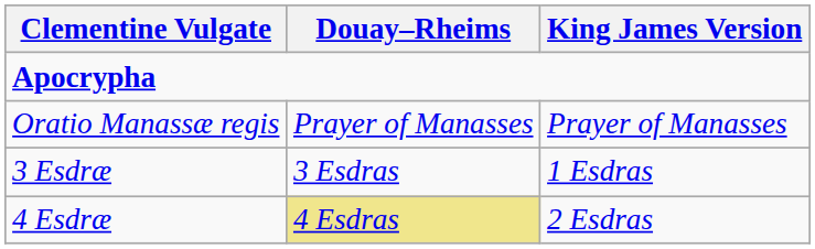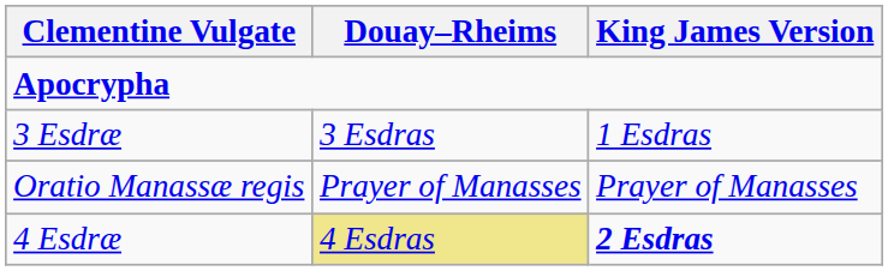 <table class=wikitable>
 <tr>
 <th><a href='#'>Clementine Vulgate</a></th>
 <th><a href='#'>Douay–Rheims</a></th>
 <th><a href='#'>King James Version</a></th>
 </tr>
 <tr>
 <td colspan="3" rowspan="1"><strong><a href='#'>Apocrypha</a></strong></td>
 </tr>
 <tr>
+<td><em><a href='#'>3 Esdræ</a></em></td>
+<td><em><a href='#'>3 Esdras</a></em></td>
+<td><em><a href='#'>1 Esdras</a></em></td>
+</tr>
+<tr>
 <td><em><a href='#'>Oratio Manassæ regis</a></em></td>
 <td><em><a href='#'>Prayer of Manasses</a></em></td>
 <td><em><a href='#'>Prayer of Manasses</a></em></td>
 </tr>
 <tr>
-<td><em><a href='#'>3 Esdræ</a></em></td>
-<td><em><a href='#'>3 Esdras</a></em></td>
-<td><em><a href='#'>1 Esdras</a></em></td>
-</tr>
-<tr>
 <td><em><a href='#'>4 Esdræ</a></em></td>
 <td style="background: khaki;"><em><a href='#'>4 Esdras</a></em></td>
-<td><em><a href='#'>2 Esdras</a></em></td>
+<td><strong><em><a href='#'>2 Esdras</a></em></strong></td>
 </tr>
 </table>
